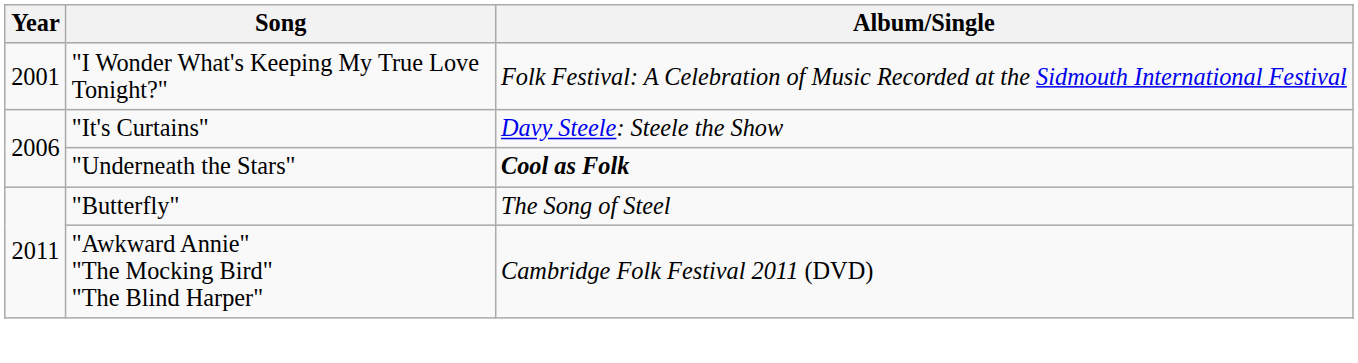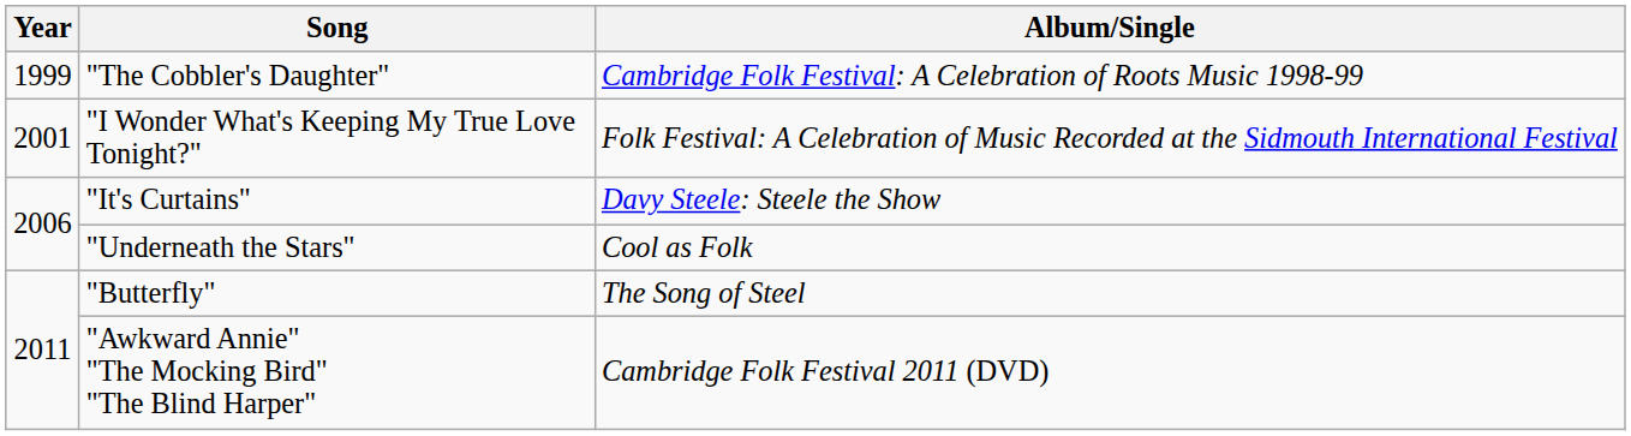 <table class="wikitable">
 <tr>
 <th width="33">Year</th>
 <th width="275">Song</th>
 <th>Album/Single</th>
+</tr>
+<tr>
+<td align=center>1999</td>
+<td>"The Cobbler's Daughter"</td>
+<td><em><a href='#'>Cambridge Folk Festival</a>: A Celebration of Roots Music 1998-99</em></td>
 </tr>
 <tr>
 <td align=center>2001</td>
 <td>"I Wonder What's Keeping My True Love Tonight?"</td>
 <td><em>Folk Festival: A Celebration of Music Recorded at the <a href='#'>Sidmouth International Festival</a></em></td>
 </tr>
 <tr>
 <td align=center rowspan=2>2006</td>
 <td>"It's Curtains"</td>
 <td><em><a href='#'>Davy Steele</a>: Steele the Show</em></td>
 </tr>
 <tr>
 <td>"Underneath the Stars"</td>
-<td><strong><em>Cool as Folk</em></strong></td>
+<td><em>Cool as Folk</em></td>
 </tr>
 <tr>
 <td align=center rowspan=2>2011</td>
 <td>"Butterfly"</td>
 <td><em>The Song of Steel</em></td>
 </tr>
 <tr>
 <td>"Awkward Annie"<br>"The Mocking Bird"<br>"The Blind Harper"</td>
 <td><em>Cambridge Folk Festival 2011</em> (DVD)</td>
 </tr>
 </table>
